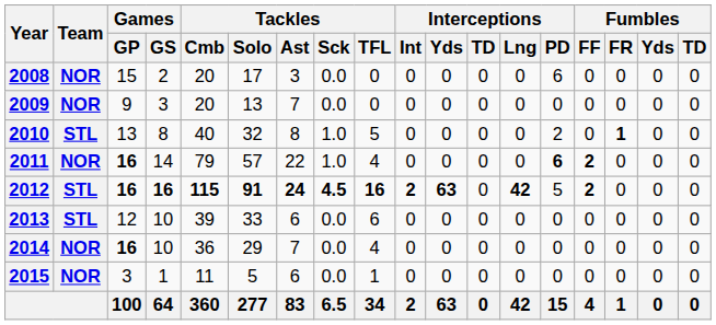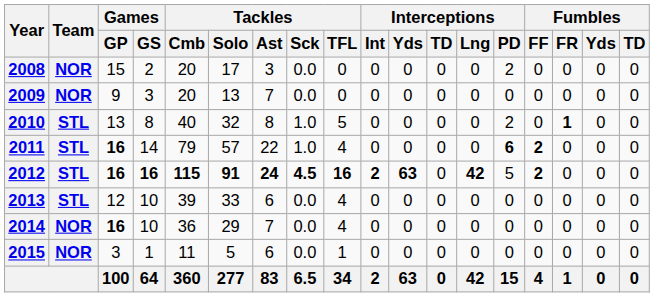 <table class="wikitable" style="text-align:center">
 <tr>
 <th rowspan="2">Year</th>
 <th rowspan="2">Team</th>
 <th colspan="2">Games</th>
 <th colspan="5">Tackles</th>
 <th colspan="5">Interceptions</th>
 <th colspan="4">Fumbles</th>
 </tr>
 <tr>
 <th>GP</th>
 <th>GS</th>
 <th>Cmb</th>
 <th>Solo</th>
 <th>Ast</th>
 <th>Sck</th>
 <th>TFL</th>
 <th>Int</th>
 <th>Yds</th>
 <th>TD</th>
 <th>Lng</th>
 <th>PD</th>
 <th>FF</th>
 <th>FR</th>
 <th>Yds</th>
 <th>TD</th>
 </tr>
 <tr>
 <th><a href='#'>2008</a></th>
 <th><a href='#'>NOR</a></th>
 <td>15</td>
 <td>2</td>
 <td>20</td>
 <td>17</td>
 <td>3</td>
 <td>0.0</td>
 <td>0</td>
 <td>0</td>
 <td>0</td>
 <td>0</td>
 <td>0</td>
-<td>6</td>
+<td>2</td>
 <td>0</td>
 <td>0</td>
 <td>0</td>
 <td>0</td>
 </tr>
 <tr>
 <th><a href='#'>2009</a></th>
 <th><a href='#'>NOR</a></th>
 <td>9</td>
 <td>3</td>
 <td>20</td>
 <td>13</td>
 <td>7</td>
 <td>0.0</td>
 <td>0</td>
 <td>0</td>
 <td>0</td>
 <td>0</td>
 <td>0</td>
 <td>0</td>
 <td>0</td>
 <td>0</td>
 <td>0</td>
 <td>0</td>
 </tr>
 <tr>
 <th><a href='#'>2010</a></th>
 <th><a href='#'>STL</a></th>
 <td>13</td>
 <td>8</td>
 <td>40</td>
 <td>32</td>
 <td>8</td>
 <td>1.0</td>
 <td>5</td>
 <td>0</td>
 <td>0</td>
 <td>0</td>
 <td>0</td>
 <td>2</td>
 <td>0</td>
 <td><strong>1</strong></td>
 <td>0</td>
 <td>0</td>
 </tr>
 <tr>
 <th><a href='#'>2011</a></th>
-<th><a href='#'>NOR</a></th>
+<th><a href='#'>STL</a></th>
 <td><strong>16</strong></td>
 <td>14</td>
 <td>79</td>
 <td>57</td>
 <td>22</td>
 <td>1.0</td>
 <td>4</td>
 <td>0</td>
 <td>0</td>
 <td>0</td>
 <td>0</td>
 <td><strong>6</strong></td>
 <td><strong>2</strong></td>
 <td>0</td>
 <td>0</td>
 <td>0</td>
 </tr>
 <tr>
 <th><a href='#'>2012</a></th>
 <th><a href='#'>STL</a></th>
 <td><strong>16</strong></td>
 <td><strong>16</strong></td>
 <td><strong>115</strong></td>
 <td><strong>91</strong></td>
 <td><strong>24</strong></td>
 <td><strong>4.5</strong></td>
 <td><strong>16</strong></td>
 <td><strong>2</strong></td>
 <td><strong>63</strong></td>
 <td>0</td>
 <td><strong>42</strong></td>
 <td>5</td>
 <td><strong>2</strong></td>
 <td>0</td>
 <td>0</td>
 <td>0</td>
 </tr>
 <tr>
 <th><a href='#'>2013</a></th>
 <th><a href='#'>STL</a></th>
 <td>12</td>
 <td>10</td>
 <td>39</td>
 <td>33</td>
 <td>6</td>
 <td>0.0</td>
-<td>6</td>
+<td>4</td>
 <td>0</td>
 <td>0</td>
 <td>0</td>
 <td>0</td>
 <td>0</td>
 <td>0</td>
 <td>0</td>
 <td>0</td>
 <td>0</td>
 </tr>
 <tr>
 <th><a href='#'>2014</a></th>
 <th><a href='#'>NOR</a></th>
 <td><strong>16</strong></td>
 <td>10</td>
 <td>36</td>
 <td>29</td>
 <td>7</td>
 <td>0.0</td>
 <td>4</td>
 <td>0</td>
 <td>0</td>
 <td>0</td>
 <td>0</td>
 <td>0</td>
 <td>0</td>
 <td>0</td>
 <td>0</td>
 <td>0</td>
 </tr>
 <tr>
 <th><a href='#'>2015</a></th>
 <th><a href='#'>NOR</a></th>
 <td>3</td>
 <td>1</td>
 <td>11</td>
 <td>5</td>
 <td>6</td>
 <td>0.0</td>
 <td>1</td>
 <td>0</td>
 <td>0</td>
 <td>0</td>
 <td>0</td>
 <td>0</td>
 <td>0</td>
 <td>0</td>
 <td>0</td>
 <td>0</td>
 </tr>
 <tr>
 <th colspan="2"></th>
 <th>100</th>
 <th>64</th>
 <th>360</th>
 <th>277</th>
 <th>83</th>
 <th>6.5</th>
 <th>34</th>
 <th>2</th>
 <th>63</th>
 <th>0</th>
 <th>42</th>
 <th>15</th>
 <th>4</th>
 <th>1</th>
 <th>0</th>
 <th>0</th>
 </tr>
 </table>
